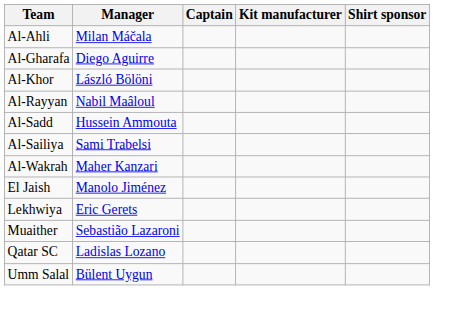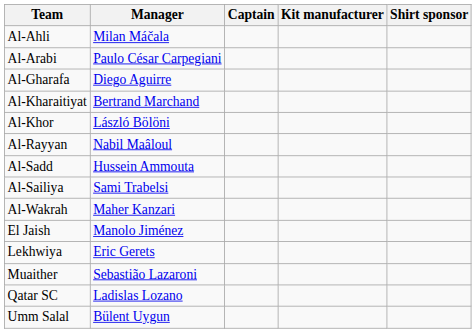 <table class="wikitable sortable" style="text-align: left;">
 <tr>
 <th>Team</th>
 <th>Manager</th>
 <th>Captain</th>
 <th>Kit manufacturer</th>
 <th>Shirt sponsor</th>
 </tr>
 <tr>
 <td>Al-Ahli</td>
 <td> <a href='#'>Milan Máčala</a></td>
 <td></td>
 <td></td>
 <td></td>
 </tr>
 <tr>
+<td>Al-Arabi</td>
+<td> <a href='#'>Paulo César Carpegiani</a></td>
+<td></td>
+<td></td>
+<td></td>
+</tr>
+<tr>
 <td>Al-Gharafa</td>
 <td> <a href='#'>Diego Aguirre</a></td>
+<td></td>
+<td></td>
+<td></td>
+</tr>
+<tr>
+<td>Al-Kharaitiyat</td>
+<td> <a href='#'>Bertrand Marchand</a></td>
 <td></td>
 <td></td>
 <td></td>
 </tr>
 <tr>
 <td>Al-Khor</td>
 <td> <a href='#'>László Bölöni</a></td>
 <td></td>
 <td></td>
 <td></td>
 </tr>
 <tr>
 <td>Al-Rayyan</td>
 <td> <a href='#'>Nabil Maâloul</a></td>
 <td></td>
 <td></td>
 <td></td>
 </tr>
 <tr>
 <td>Al-Sadd</td>
 <td> <a href='#'>Hussein Ammouta</a></td>
 <td></td>
 <td></td>
 <td></td>
 </tr>
 <tr>
 <td>Al-Sailiya</td>
 <td> <a href='#'>Sami Trabelsi</a></td>
 <td></td>
 <td></td>
 <td></td>
 </tr>
 <tr>
 <td>Al-Wakrah</td>
 <td> <a href='#'>Maher Kanzari</a></td>
 <td></td>
 <td></td>
 <td></td>
 </tr>
 <tr>
 <td>El Jaish</td>
 <td> <a href='#'>Manolo Jiménez</a></td>
 <td></td>
 <td></td>
 <td></td>
 </tr>
 <tr>
 <td>Lekhwiya</td>
 <td> <a href='#'>Eric Gerets</a></td>
 <td></td>
 <td></td>
 <td></td>
 </tr>
 <tr>
 <td>Muaither</td>
 <td> <a href='#'>Sebastião Lazaroni</a></td>
 <td></td>
 <td></td>
 <td></td>
 </tr>
 <tr>
 <td>Qatar SC</td>
 <td> <a href='#'>Ladislas Lozano</a></td>
 <td></td>
 <td></td>
 <td></td>
 </tr>
 <tr>
 <td>Umm Salal</td>
 <td> <a href='#'>Bülent Uygun</a></td>
 <td></td>
 <td></td>
 <td></td>
 </tr>
 </table>
